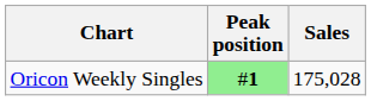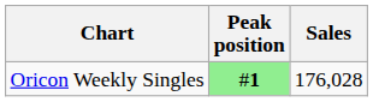 <table class="wikitable">
 <tr>
 <th align="left">Chart</th>
 <th align="center">Peak<br>position</th>
 <th align="center">Sales</th>
 </tr>
 <tr>
 <td align="left"><a href='#'>Oricon</a> Weekly Singles</td>
 <td align="center" style="background: lightgreen;">#<strong>1</strong></td>
-<td align="">175,028</td>
+<td align="">176,028</td>
 </tr>
 </table>
